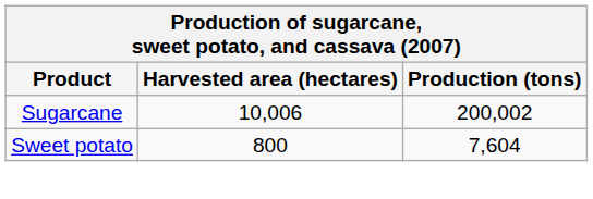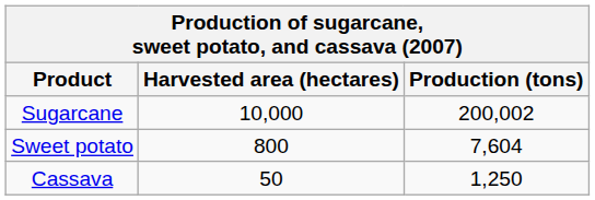 <table class="wikitable" style="font-size: 90%; float:right; margin:1em; border-collapse:border; text-align:center;">
 <tr>
 <th colspan="3" class= style="background:#b8860b; text-align:right; font-size:larger; color:indigo;"><strong>Production of sugarcane,<br>sweet potato, and cassava (2007)</strong></th>
 </tr>
 <tr>
 <td bgcolor=#f5f5f5><strong>Product</strong></td>
 <td bgcolor=#f5f5f5><strong>Harvested area (hectares)</strong></td>
 <td bgcolor=#f5f5f5><strong>Production (tons)</strong></td>
 </tr>
 <tr>
 <td><a href='#'>Sugarcane</a></td>
-<td>10,006</td>
+<td>10,000</td>
 <td>200,002</td>
 </tr>
 <tr>
 <td><a href='#'>Sweet potato</a></td>
 <td>800</td>
 <td>7,604</td>
 </tr>
+<tr>
+<td><a href='#'>Cassava</a></td>
+<td>50</td>
+<td>1,250</td>
+</tr>
 </table>
